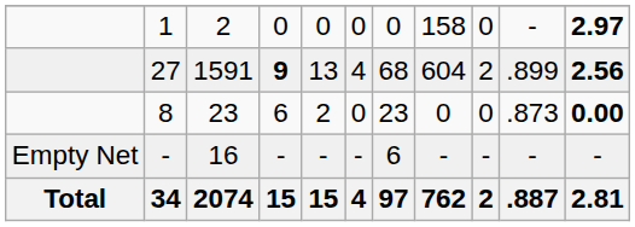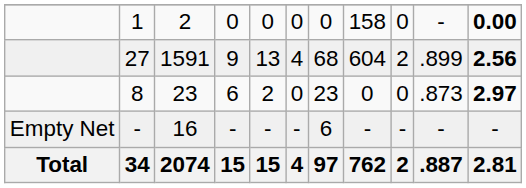 <table class="wikitable sortable">
 <tr align="center">
 </tr>
 <tr align="center" bgcolor="">
 <td></td>
 <td>1</td>
 <td>2</td>
 <td>0</td>
 <td>0</td>
 <td>0</td>
 <td>0</td>
 <td>158</td>
 <td>0</td>
 <td>-</td>
-<td><strong>2.97</strong></td>
+<td><strong>0.00</strong></td>
 </tr>
 <tr align="center" bgcolor="f0f0f0">
 <td></td>
 <td>27</td>
 <td>1591</td>
-<td><strong>9</strong></td>
+<td>9</td>
 <td>13</td>
 <td>4</td>
 <td>68</td>
 <td>604</td>
 <td>2</td>
 <td>.899</td>
 <td><strong>2.56</strong></td>
 </tr>
 <tr align="center" bgcolor="">
 <td></td>
 <td>8</td>
 <td>23</td>
 <td>6</td>
 <td>2</td>
 <td>0</td>
 <td>23</td>
 <td>0</td>
 <td>0</td>
 <td>.873</td>
-<td><strong>0.00</strong></td>
+<td><strong>2.97</strong></td>
 </tr>
 <tr align="center" bgcolor="f0f0f0">
 <td>Empty Net</td>
 <td>-</td>
 <td>16</td>
 <td>-</td>
 <td>-</td>
 <td>-</td>
 <td>6</td>
 <td>-</td>
 <td>-</td>
 <td>-</td>
 <td>-</td>
 </tr>
 <tr>
 <th>Total</th>
 <th>34</th>
 <th>2074</th>
 <th>15</th>
 <th>15</th>
 <th>4</th>
 <th>97</th>
 <th>762</th>
 <th>2</th>
 <th>.887</th>
 <th>2.81</th>
 </tr>
 </table>
